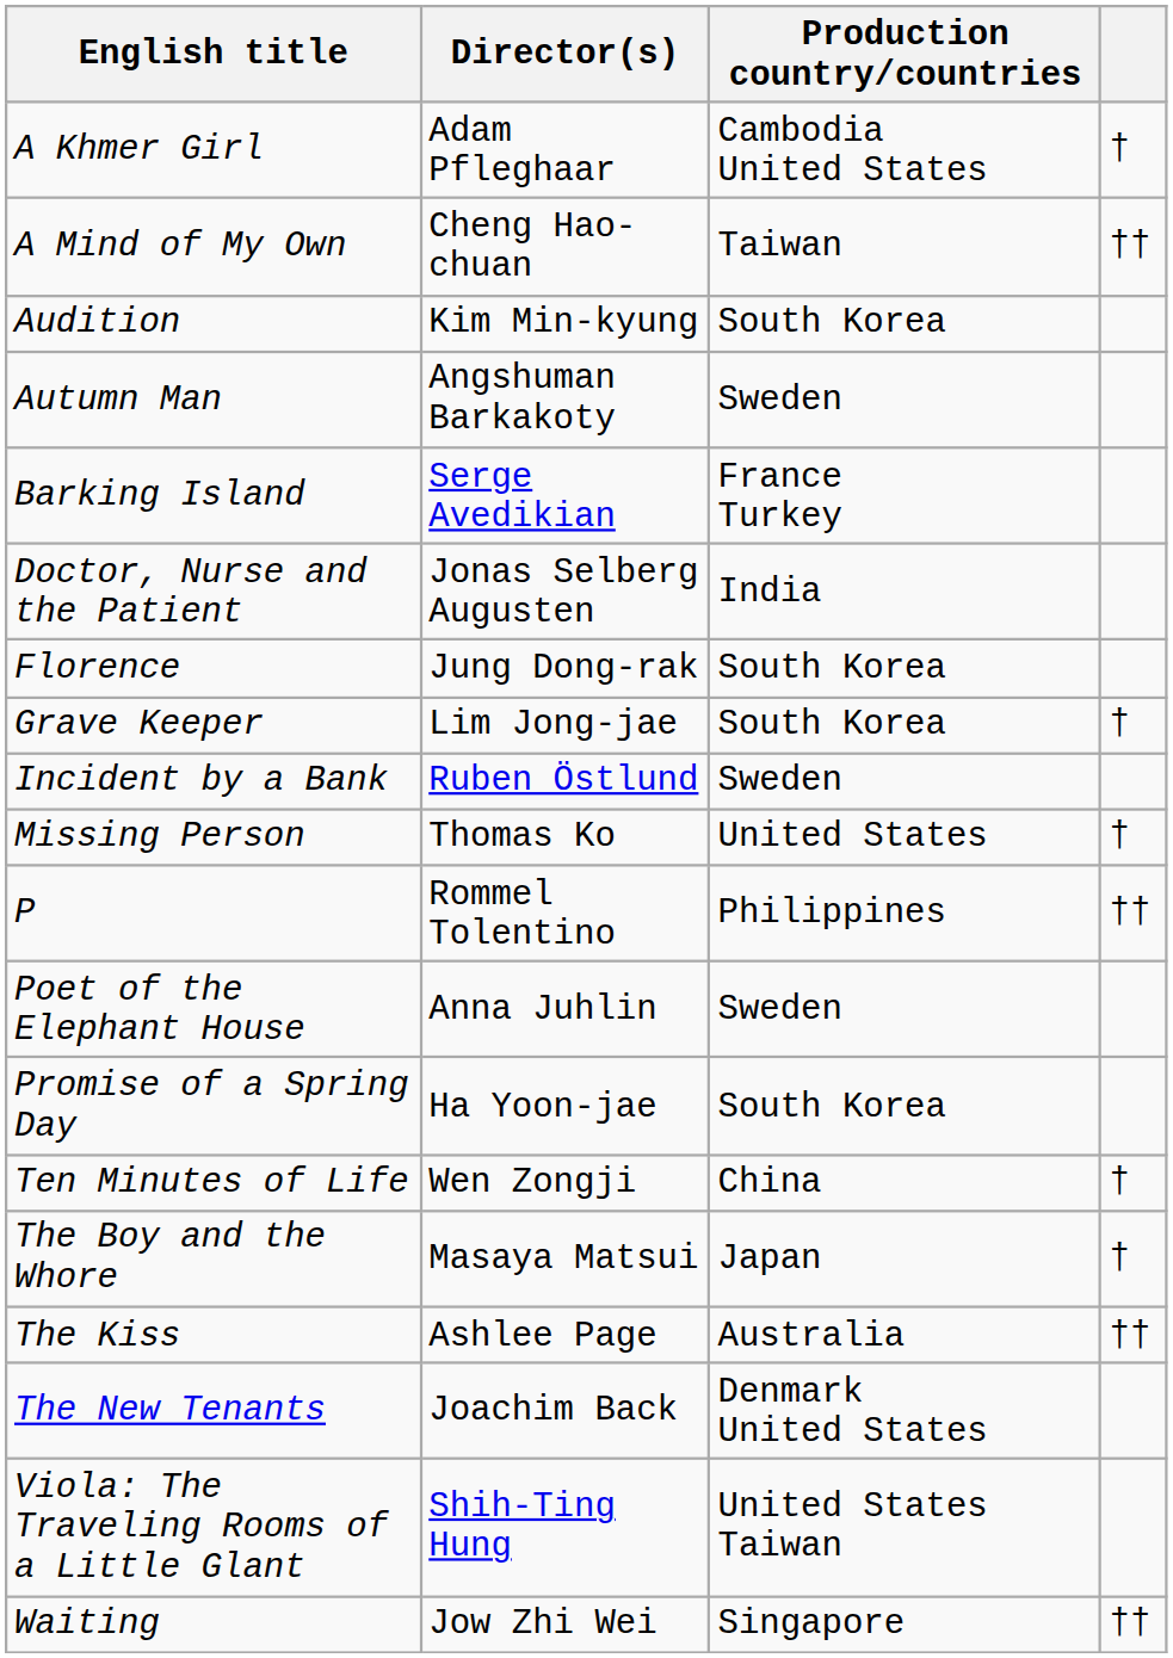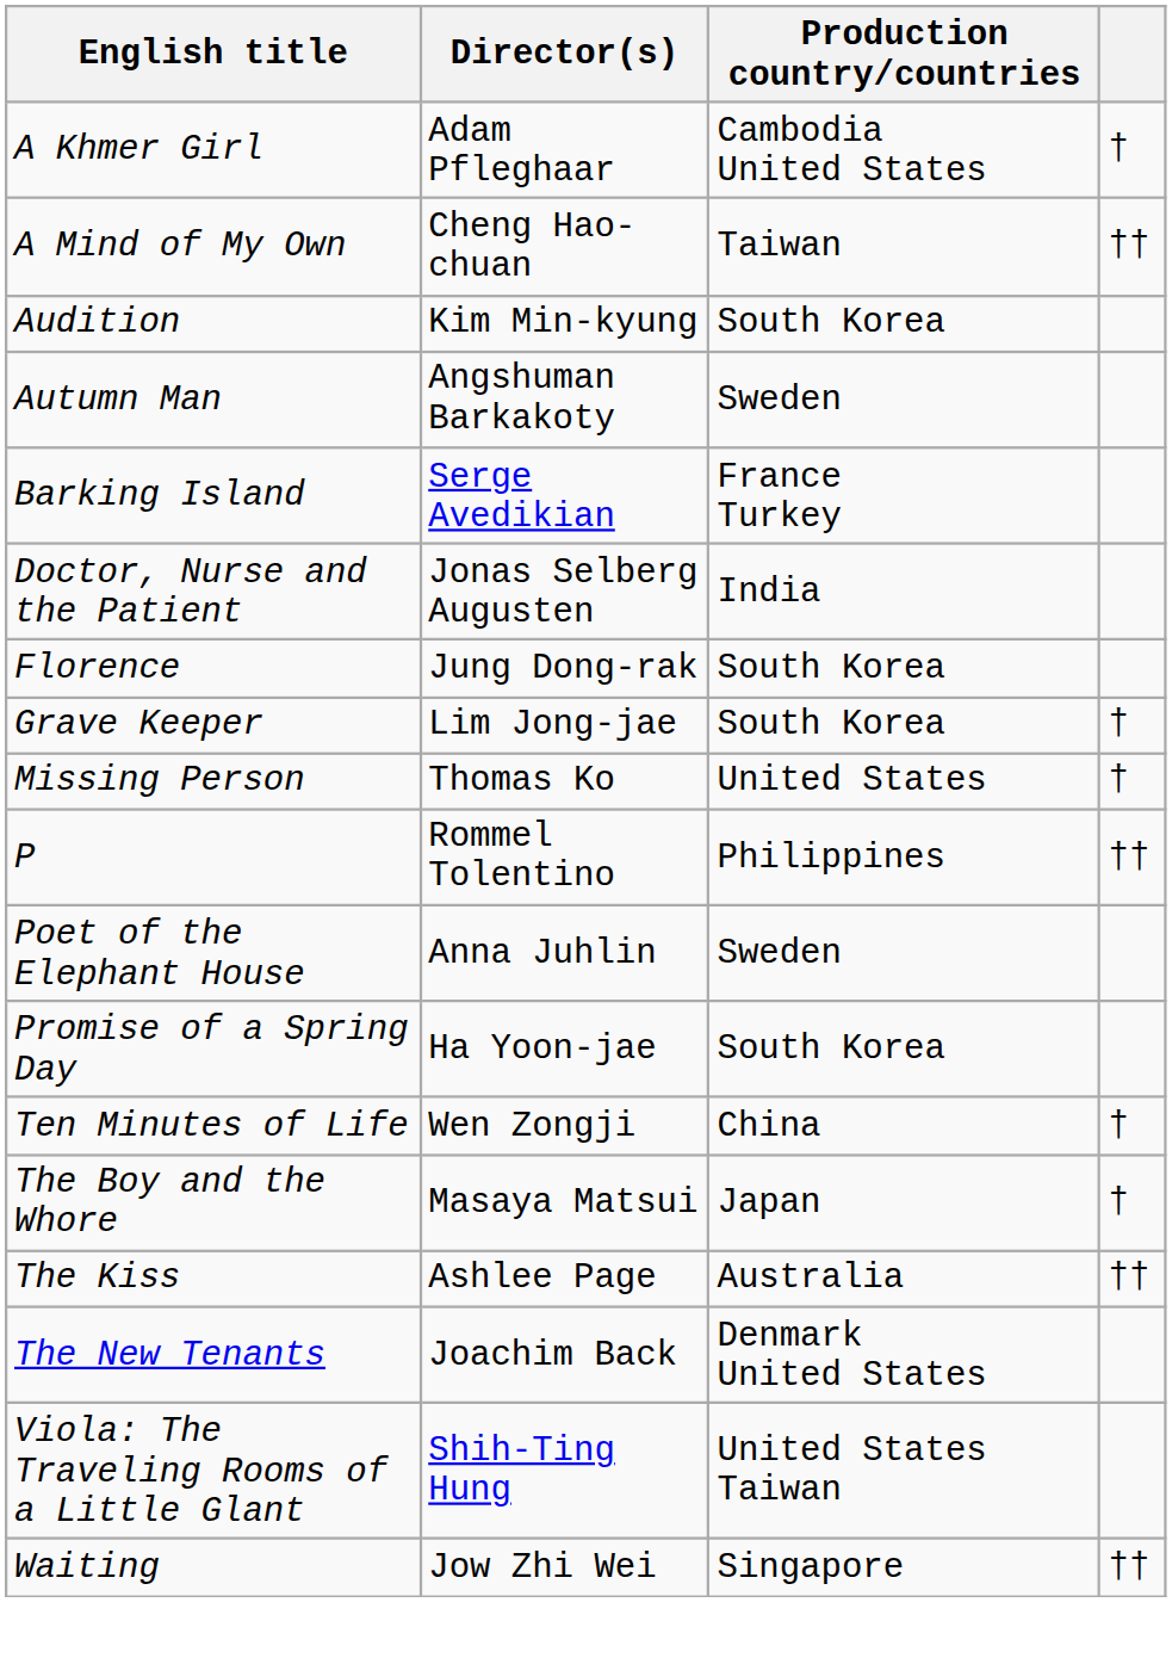 <table class="sortable wikitable" width="70%" cellpadding="5">
 <tr>
 <th width="30%">English title</th>
 <th width="20%">Director(s)</th>
 <th width="10%">Production country/countries</th>
 <th width="3%"></th>
 </tr>
 <tr>
 <td><em>A Khmer Girl</em></td>
 <td>Adam Pfleghaar</td>
 <td>Cambodia<br>United States</td>
 <td>†</td>
 </tr>
 <tr>
 <td><em>A Mind of My Own</em></td>
 <td>Cheng Hao-chuan</td>
 <td>Taiwan</td>
 <td>††</td>
 </tr>
 <tr>
 <td><em>Audition</em></td>
 <td>Kim Min-kyung</td>
 <td>South Korea</td>
 <td></td>
 </tr>
 <tr>
 <td><em>Autumn Man</em></td>
 <td>Angshuman Barkakoty</td>
 <td>Sweden</td>
 <td></td>
 </tr>
 <tr>
 <td><em>Barking Island</em></td>
 <td><a href='#'>Serge Avedikian</a></td>
 <td>France<br>Turkey</td>
 <td></td>
 </tr>
 <tr>
 <td><em>Doctor, Nurse and the Patient</em></td>
 <td>Jonas Selberg Augusten</td>
 <td>India</td>
 <td></td>
 </tr>
 <tr>
 <td><em>Florence</em></td>
 <td>Jung Dong-rak</td>
 <td>South Korea</td>
 <td></td>
 </tr>
 <tr>
 <td><em>Grave Keeper</em></td>
 <td>Lim Jong-jae</td>
 <td>South Korea</td>
 <td>†</td>
-</tr>
-<tr>
-<td><em>Incident by a Bank</em></td>
-<td><a href='#'>Ruben Östlund</a></td>
-<td>Sweden</td>
-<td></td>
 </tr>
 <tr>
 <td><em>Missing Person</em></td>
 <td>Thomas Ko</td>
 <td>United States</td>
 <td>†</td>
 </tr>
 <tr>
 <td><em>P</em></td>
 <td>Rommel Tolentino</td>
 <td>Philippines</td>
 <td>††</td>
 </tr>
 <tr>
 <td><em>Poet of the Elephant House</em></td>
 <td>Anna Juhlin</td>
 <td>Sweden</td>
 <td></td>
 </tr>
 <tr>
 <td><em>Promise of a Spring Day</em></td>
 <td>Ha Yoon-jae</td>
 <td>South Korea</td>
 <td></td>
 </tr>
 <tr>
 <td><em>Ten Minutes of Life</em></td>
 <td>Wen Zongji</td>
 <td>China</td>
 <td>†</td>
 </tr>
 <tr>
 <td><em>The Boy and the Whore</em></td>
 <td>Masaya Matsui</td>
 <td>Japan</td>
 <td>†</td>
 </tr>
 <tr>
 <td><em>The Kiss</em></td>
 <td>Ashlee Page</td>
 <td>Australia</td>
 <td>††</td>
 </tr>
 <tr>
 <td><em><a href='#'>The New Tenants</a></em></td>
 <td>Joachim Back</td>
 <td>Denmark<br>United States</td>
 <td></td>
 </tr>
 <tr>
 <td><em>Viola: The Traveling Rooms of a Little Glant</em></td>
 <td><a href='#'>Shih-Ting Hung</a></td>
 <td>United States<br>Taiwan</td>
 <td></td>
 </tr>
 <tr>
 <td><em>Waiting</em></td>
 <td>Jow Zhi Wei</td>
 <td>Singapore</td>
 <td>††</td>
 </tr>
 </table>
